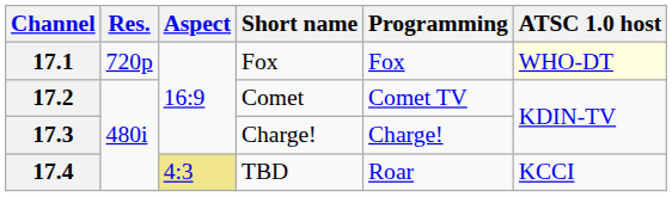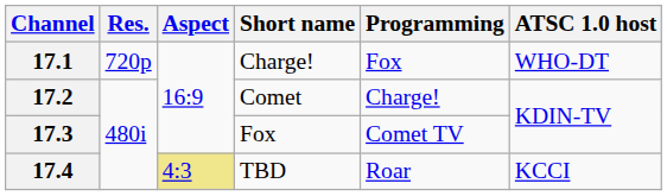 <table class="wikitable">
 <tr>
 <th scope = "col"><a href='#'>Channel</a></th>
 <th scope = "col"><a href='#'>Res.</a></th>
 <th scope = "col"><a href='#'>Aspect</a></th>
 <th scope = "col">Short name</th>
 <th scope = "col">Programming</th>
 <th scope = "col">ATSC 1.0 host</th>
 </tr>
 <tr>
 <th scope = "row">17.1</th>
 <td><a href='#'>720p</a></td>
 <td rowspan=3><a href='#'>16:9</a></td>
-<td>Fox</td>
+<td>Charge!</td>
 <td><a href='#'>Fox</a></td>
-<td style="background: lightyellow;"><a href='#'>WHO-DT</a></td>
+<td><a href='#'>WHO-DT</a></td>
 </tr>
 <tr>
 <th scope = "row">17.2</th>
 <td rowspan=3><a href='#'>480i</a></td>
 <td>Comet</td>
-<td><a href='#'>Comet TV</a></td>
+<td><a href='#'>Charge!</a></td>
 <td rowspan=2><a href='#'>KDIN-TV</a></td>
 </tr>
 <tr>
 <th scope = "row">17.3</th>
-<td>Charge!</td>
-<td><a href='#'>Charge!</a></td>
+<td>Fox</td>
+<td><a href='#'>Comet TV</a></td>
 </tr>
 <tr>
 <th scope = "row">17.4</th>
 <td style="background: khaki;"><a href='#'>4:3</a></td>
 <td>TBD</td>
 <td><a href='#'>Roar</a></td>
 <td><a href='#'>KCCI</a></td>
 </tr>
 </table>
